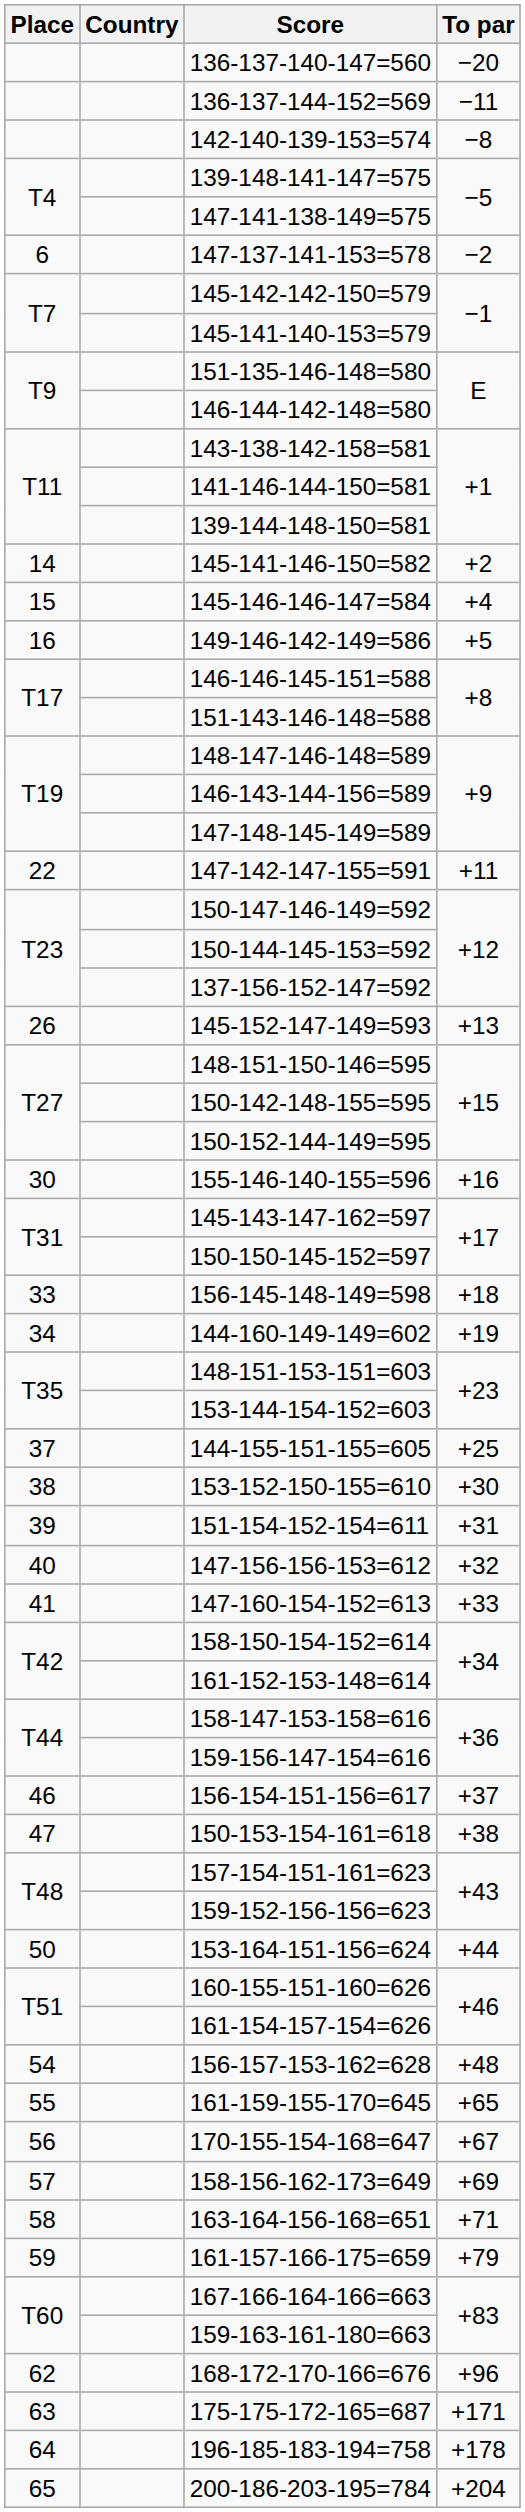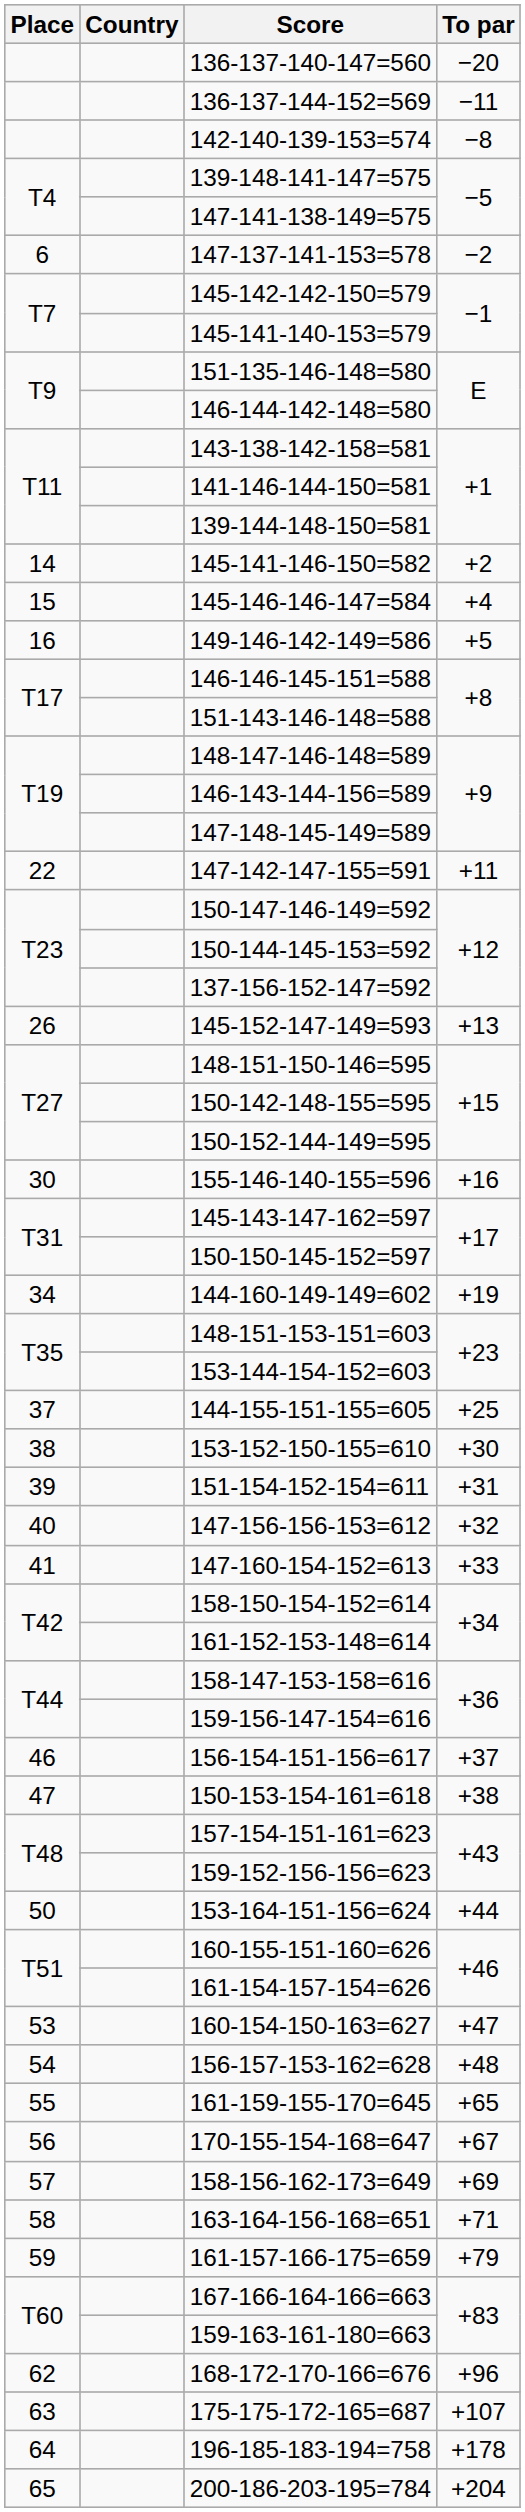 <table class="wikitable" style="font-size:95%;">
 <tr>
 <th>Place</th>
 <th>Country</th>
 <th>Score</th>
 <th>To par</th>
 </tr>
 <tr>
 <td align=center></td>
 <td></td>
 <td>136-137-140-147=560</td>
 <td align=center>−20</td>
 </tr>
 <tr>
 <td align=center></td>
 <td></td>
 <td>136-137-144-152=569</td>
 <td align=center>−11</td>
 </tr>
 <tr>
 <td align=center></td>
 <td></td>
 <td>142-140-139-153=574</td>
 <td align=center>−8</td>
 </tr>
 <tr>
 <td align=center rowspan=2>T4</td>
 <td></td>
 <td>139-148-141-147=575</td>
 <td align=center rowspan=2>−5</td>
 </tr>
 <tr>
 <td></td>
 <td>147-141-138-149=575</td>
 </tr>
 <tr>
 <td align=center>6</td>
 <td></td>
 <td>147-137-141-153=578</td>
 <td align=center>−2</td>
 </tr>
 <tr>
 <td align=center rowspan=2>T7</td>
 <td></td>
 <td>145-142-142-150=579</td>
 <td align=center rowspan=2>−1</td>
 </tr>
 <tr>
 <td></td>
 <td>145-141-140-153=579</td>
 </tr>
 <tr>
 <td align=center rowspan=2>T9</td>
 <td></td>
 <td>151-135-146-148=580</td>
 <td align=center rowspan=2>E</td>
 </tr>
 <tr>
 <td></td>
 <td>146-144-142-148=580</td>
 </tr>
 <tr>
 <td align=center rowspan=3>T11</td>
 <td></td>
 <td>143-138-142-158=581</td>
 <td align=center rowspan=3>+1</td>
 </tr>
 <tr>
 <td></td>
 <td>141-146-144-150=581</td>
 </tr>
 <tr>
 <td></td>
 <td>139-144-148-150=581</td>
 </tr>
 <tr>
 <td align=center>14</td>
 <td></td>
 <td>145-141-146-150=582</td>
 <td align=center>+2</td>
 </tr>
 <tr>
 <td align=center>15</td>
 <td></td>
 <td>145-146-146-147=584</td>
 <td align=center>+4</td>
 </tr>
 <tr>
 <td align=center>16</td>
 <td></td>
 <td>149-146-142-149=586</td>
 <td align=center>+5</td>
 </tr>
 <tr>
 <td align=center rowspan=2>T17</td>
 <td></td>
 <td>146-146-145-151=588</td>
 <td align=center rowspan=2>+8</td>
 </tr>
 <tr>
 <td></td>
 <td>151-143-146-148=588</td>
 </tr>
 <tr>
 <td align=center rowspan=3>T19</td>
 <td></td>
 <td>148-147-146-148=589</td>
 <td align=center rowspan=3>+9</td>
 </tr>
 <tr>
 <td></td>
 <td>146-143-144-156=589</td>
 </tr>
 <tr>
 <td></td>
 <td>147-148-145-149=589</td>
 </tr>
 <tr>
 <td align=center>22</td>
 <td></td>
 <td>147-142-147-155=591</td>
 <td align=center>+11</td>
 </tr>
 <tr>
 <td align=center rowspan=3>T23</td>
 <td></td>
 <td>150-147-146-149=592</td>
 <td align=center rowspan=3>+12</td>
 </tr>
 <tr>
 <td></td>
 <td>150-144-145-153=592</td>
 </tr>
 <tr>
 <td></td>
 <td>137-156-152-147=592</td>
 </tr>
 <tr>
 <td align=center>26</td>
 <td></td>
 <td>145-152-147-149=593</td>
 <td align=center>+13</td>
 </tr>
 <tr>
 <td align=center rowspan=3>T27</td>
 <td></td>
 <td>148-151-150-146=595</td>
 <td align=center rowspan=3>+15</td>
 </tr>
 <tr>
 <td></td>
 <td>150-142-148-155=595</td>
 </tr>
 <tr>
 <td></td>
 <td>150-152-144-149=595</td>
 </tr>
 <tr>
 <td align=center>30</td>
 <td></td>
 <td>155-146-140-155=596</td>
 <td align=center>+16</td>
 </tr>
 <tr>
 <td align=center rowspan=2>T31</td>
 <td></td>
 <td>145-143-147-162=597</td>
 <td align=center rowspan=2>+17</td>
 </tr>
 <tr>
 <td></td>
 <td>150-150-145-152=597</td>
 </tr>
 <tr>
-<td align=center>33</td>
-<td></td>
-<td>156-145-148-149=598</td>
-<td align=center>+18</td>
-</tr>
-<tr>
 <td align=center>34</td>
 <td></td>
 <td>144-160-149-149=602</td>
 <td align=center>+19</td>
 </tr>
 <tr>
 <td align=center rowspan=2>T35</td>
 <td></td>
 <td>148-151-153-151=603</td>
 <td align=center rowspan=2>+23</td>
 </tr>
 <tr>
 <td></td>
 <td>153-144-154-152=603</td>
 </tr>
 <tr>
 <td align=center>37</td>
 <td></td>
 <td>144-155-151-155=605</td>
 <td align=center>+25</td>
 </tr>
 <tr>
 <td align=center>38</td>
 <td></td>
 <td>153-152-150-155=610</td>
 <td align=center>+30</td>
 </tr>
 <tr>
 <td align=center>39</td>
 <td></td>
 <td>151-154-152-154=611</td>
 <td align=center>+31</td>
 </tr>
 <tr>
 <td align=center>40</td>
 <td></td>
 <td>147-156-156-153=612</td>
 <td align=center>+32</td>
 </tr>
 <tr>
 <td align=center>41</td>
 <td></td>
 <td>147-160-154-152=613</td>
 <td align=center>+33</td>
 </tr>
 <tr>
 <td align=center rowspan=2>T42</td>
 <td></td>
 <td>158-150-154-152=614</td>
 <td align=center rowspan=2>+34</td>
 </tr>
 <tr>
 <td></td>
 <td>161-152-153-148=614</td>
 </tr>
 <tr>
 <td align=center rowspan=2>T44</td>
 <td></td>
 <td>158-147-153-158=616</td>
 <td align=center rowspan=2>+36</td>
 </tr>
 <tr>
 <td></td>
 <td>159-156-147-154=616</td>
 </tr>
 <tr>
 <td align=center>46</td>
 <td></td>
 <td>156-154-151-156=617</td>
 <td align=center>+37</td>
 </tr>
 <tr>
 <td align=center>47</td>
 <td></td>
 <td>150-153-154-161=618</td>
 <td align=center>+38</td>
 </tr>
 <tr>
 <td align=center rowspan=2>T48</td>
 <td></td>
 <td>157-154-151-161=623</td>
 <td align=center rowspan=2>+43</td>
 </tr>
 <tr>
 <td></td>
 <td>159-152-156-156=623</td>
 </tr>
 <tr>
 <td align=center>50</td>
 <td></td>
 <td>153-164-151-156=624</td>
 <td align=center>+44</td>
 </tr>
 <tr>
 <td align=center rowspan=2>T51</td>
 <td></td>
 <td>160-155-151-160=626</td>
 <td align=center rowspan=2>+46</td>
 </tr>
 <tr>
 <td></td>
 <td>161-154-157-154=626</td>
 </tr>
 <tr>
+<td align=center>53</td>
+<td></td>
+<td>160-154-150-163=627</td>
+<td align=center>+47</td>
+</tr>
+<tr>
 <td align=center>54</td>
 <td></td>
 <td>156-157-153-162=628</td>
 <td align=center>+48</td>
 </tr>
 <tr>
 <td align=center>55</td>
 <td></td>
 <td>161-159-155-170=645</td>
 <td align=center>+65</td>
 </tr>
 <tr>
 <td align=center>56</td>
 <td></td>
 <td>170-155-154-168=647</td>
 <td align=center>+67</td>
 </tr>
 <tr>
 <td align=center>57</td>
 <td></td>
 <td>158-156-162-173=649</td>
 <td align=center>+69</td>
 </tr>
 <tr>
 <td align=center>58</td>
 <td></td>
 <td>163-164-156-168=651</td>
 <td align=center>+71</td>
 </tr>
 <tr>
 <td align=center>59</td>
 <td></td>
 <td>161-157-166-175=659</td>
 <td align=center>+79</td>
 </tr>
 <tr>
 <td align=center rowspan=2>T60</td>
 <td></td>
 <td>167-166-164-166=663</td>
 <td align=center rowspan=2>+83</td>
 </tr>
 <tr>
 <td></td>
 <td>159-163-161-180=663</td>
 </tr>
 <tr>
 <td align=center>62</td>
 <td></td>
 <td>168-172-170-166=676</td>
 <td align=center>+96</td>
 </tr>
 <tr>
 <td align=center>63</td>
 <td></td>
 <td>175-175-172-165=687</td>
-<td align=center>+171</td>
+<td align=center>+107</td>
 </tr>
 <tr>
 <td align=center>64</td>
 <td></td>
 <td>196-185-183-194=758</td>
 <td align=center>+178</td>
 </tr>
 <tr>
 <td align=center>65</td>
 <td></td>
 <td>200-186-203-195=784</td>
 <td align=center>+204</td>
 </tr>
 </table>
